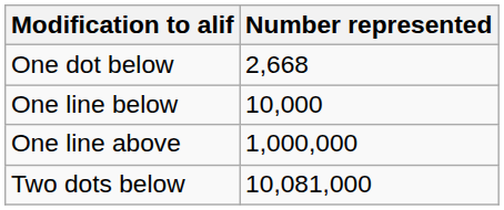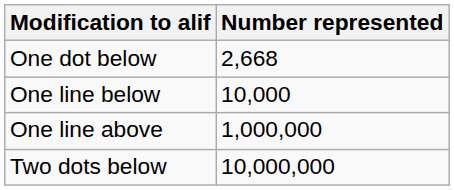 <table class="wikitable">
 <tr>
 <th>Modification to alif</th>
 <th>Number represented</th>
 </tr>
 <tr>
 <td>One dot below</td>
 <td>2,668</td>
 </tr>
 <tr>
 <td>One line below</td>
 <td>10,000</td>
 </tr>
 <tr>
 <td>One line above</td>
 <td>1,000,000</td>
 </tr>
 <tr>
 <td>Two dots below</td>
-<td>10,081,000</td>
+<td>10,000,000</td>
 </tr>
 </table>
